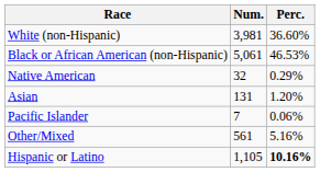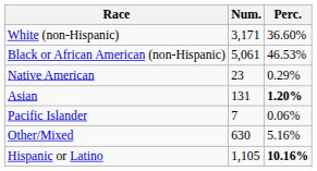 <table class="wikitable">
 <tr>
 <th>Race</th>
 <th>Num.</th>
 <th>Perc.</th>
 </tr>
 <tr>
 <td><a href='#'>White</a> (non-Hispanic)</td>
-<td>3,981</td>
+<td>3,171</td>
 <td>36.60%</td>
 </tr>
 <tr>
 <td><a href='#'>Black or African American</a> (non-Hispanic)</td>
 <td>5,061</td>
 <td>46.53%</td>
 </tr>
 <tr>
 <td><a href='#'>Native American</a></td>
-<td>32</td>
+<td>23</td>
 <td>0.29%</td>
 </tr>
 <tr>
 <td><a href='#'>Asian</a></td>
 <td>131</td>
-<td>1.20%</td>
+<td><strong>1.20%</strong></td>
 </tr>
 <tr>
 <td><a href='#'>Pacific Islander</a></td>
 <td>7</td>
 <td>0.06%</td>
 </tr>
 <tr>
 <td><a href='#'>Other/Mixed</a></td>
-<td>561</td>
+<td>630</td>
 <td>5.16%</td>
 </tr>
 <tr>
 <td><a href='#'>Hispanic</a> or <a href='#'>Latino</a></td>
 <td>1,105</td>
 <td><strong>10.16%</strong></td>
 </tr>
 </table>
